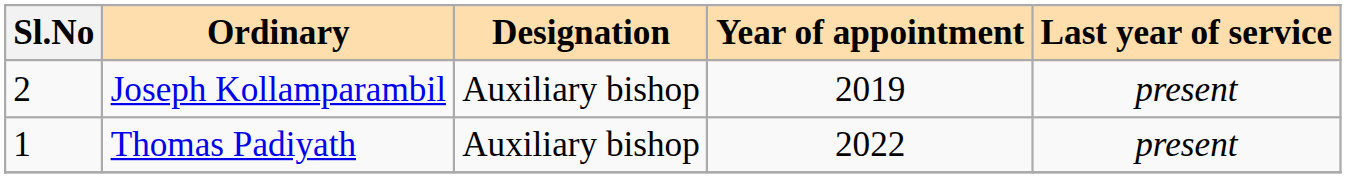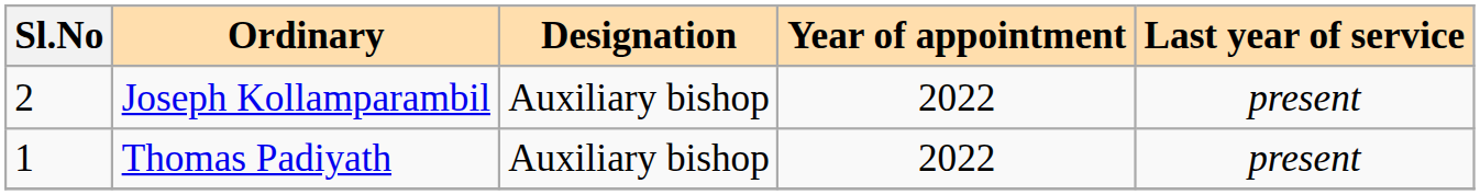 <table class="wikitable">
 <tr>
 <th>Sl.No</th>
 <th style="background: #ffdead;">Ordinary</th>
 <th style="background: #ffdead;">Designation</th>
 <th style="background: #ffdead;">Year of appointment</th>
 <th style="background: #ffdead;">Last year of service</th>
 </tr>
 <tr>
 <td>2</td>
 <td><a href='#'>Joseph Kollamparambil</a></td>
 <td align="center">Auxiliary bishop</td>
-<td align="center">2019</td>
+<td align="center">2022</td>
 <td align="center"><em>present</em></td>
 </tr>
 <tr>
 <td>1</td>
 <td><a href='#'>Thomas Padiyath</a></td>
 <td align="center">Auxiliary bishop</td>
 <td align="center">2022</td>
 <td align="center"><em>present</em></td>
 </tr>
 <tr>
 </tr>
 </table>
